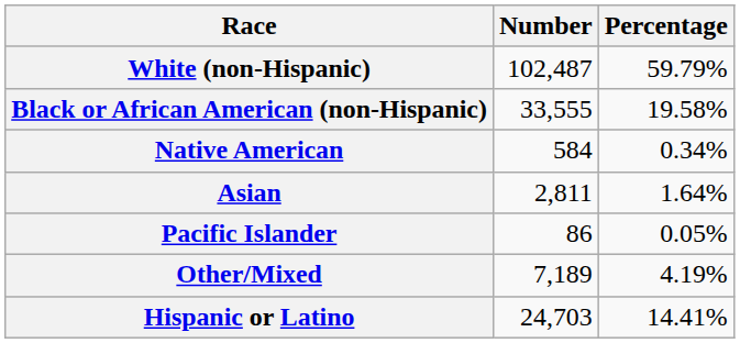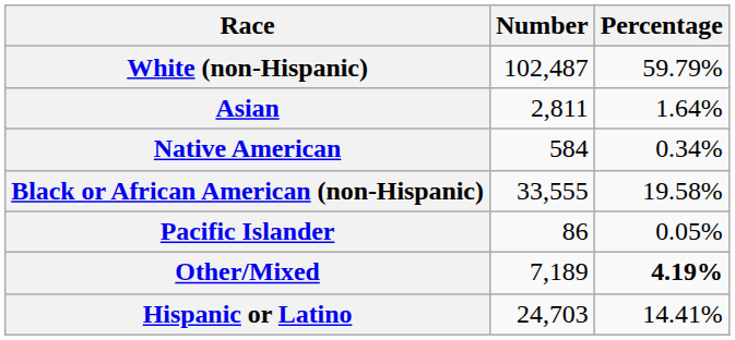 <table class="wikitable" style="text-align:right">
 <tr>
 <th scope="col">Race</th>
 <th scope="col">Number</th>
 <th scope="col">Percentage</th>
 </tr>
 <tr>
 <th scope="row"><a href='#'>White</a> (non-Hispanic)</th>
 <td>102,487</td>
 <td>59.79%</td>
 </tr>
 <tr>
-<th scope="row"><a href='#'>Black or African American</a> (non-Hispanic)</th>
-<td>33,555</td>
-<td>19.58%</td>
+<th scope="row"><a href='#'>Asian</a></th>
+<td>2,811</td>
+<td>1.64%</td>
 </tr>
 <tr>
 <th scope="row"><a href='#'>Native American</a></th>
 <td>584</td>
 <td>0.34%</td>
 </tr>
 <tr>
-<th scope="row"><a href='#'>Asian</a></th>
-<td>2,811</td>
-<td>1.64%</td>
+<th scope="row"><a href='#'>Black or African American</a> (non-Hispanic)</th>
+<td>33,555</td>
+<td>19.58%</td>
 </tr>
 <tr>
 <th scope="row"><a href='#'>Pacific Islander</a></th>
 <td>86</td>
 <td>0.05%</td>
 </tr>
 <tr>
 <th scope="row"><a href='#'>Other/Mixed</a></th>
 <td>7,189</td>
-<td>4.19%</td>
+<td><strong>4.19%</strong></td>
 </tr>
 <tr>
 <th scope="row"><a href='#'>Hispanic</a> or <a href='#'>Latino</a></th>
 <td>24,703</td>
 <td>14.41%</td>
 </tr>
 </table>
